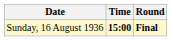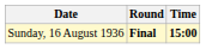 <table class="wikitable">
 <tr>
 <th>Date</th>
+<th>Round</th>
 <th>Time</th>
-<th>Round</th>
 </tr>
 <tr style=background:lemonchiffon>
 <td>Sunday, 16 August 1936</td>
+<td><strong>Final</strong></td>
 <td><strong>15:00</strong></td>
-<td><strong>Final</strong></td>
 </tr>
 </table>
